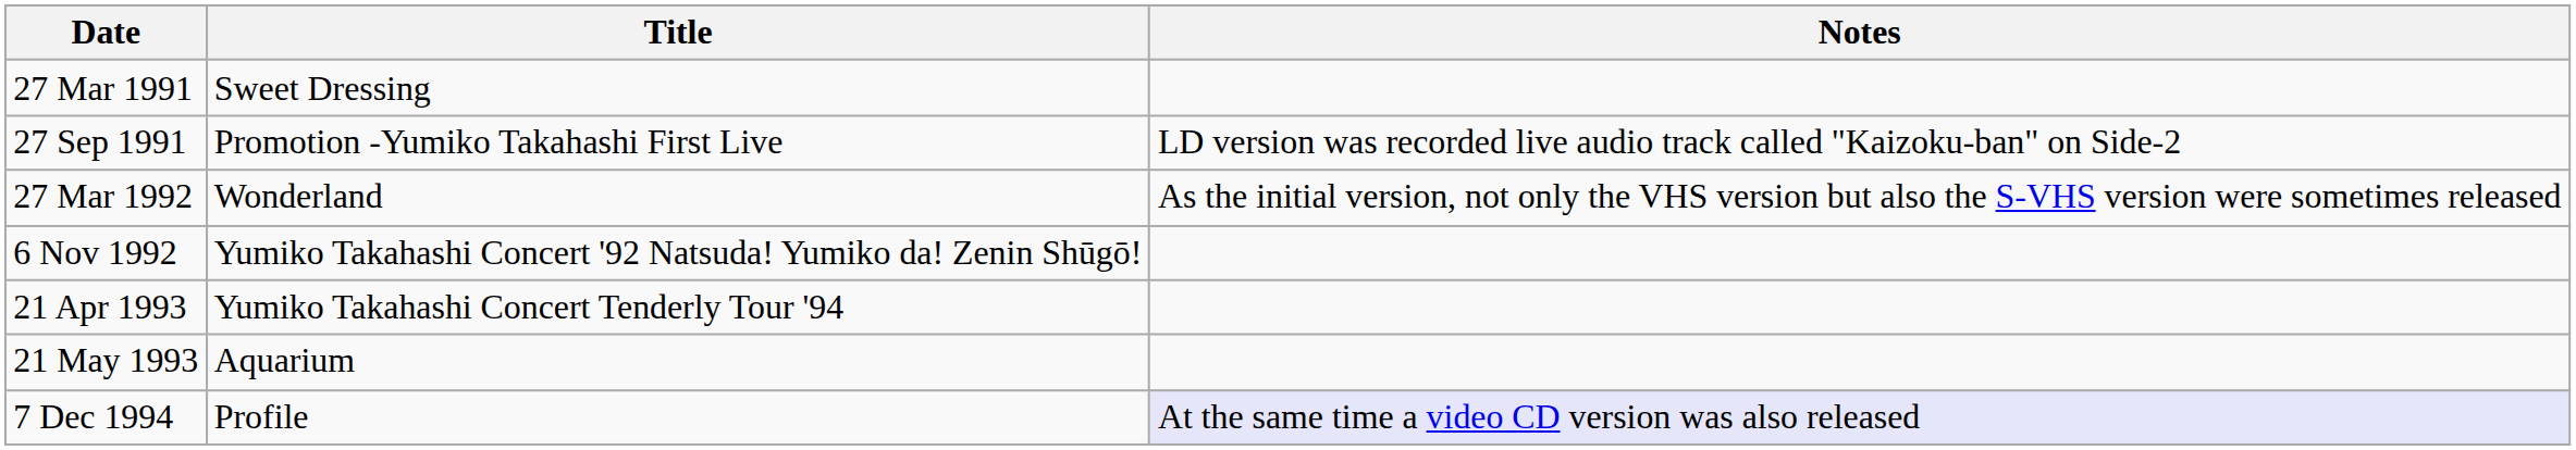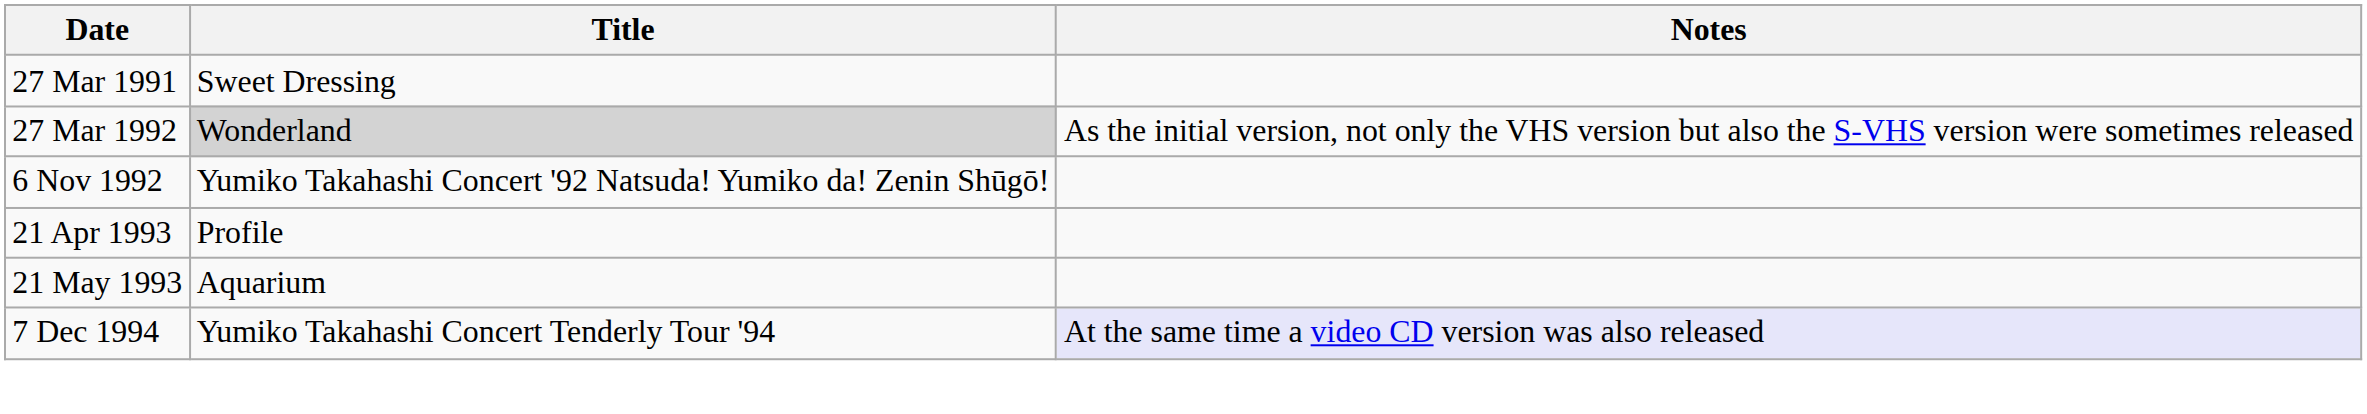 <table class="wikitable">
 <tr>
 <th>Date</th>
 <th>Title</th>
 <th>Notes</th>
 </tr>
 <tr>
 <td>27 Mar 1991</td>
 <td>Sweet Dressing</td>
 <td></td>
 </tr>
 <tr>
-<td>27 Sep 1991</td>
-<td>Promotion -Yumiko Takahashi First Live</td>
-<td>LD version was recorded live audio track called "Kaizoku-ban" on Side-2</td>
-</tr>
-<tr>
 <td>27 Mar 1992</td>
-<td>Wonderland</td>
+<td style="background: lightgrey;">Wonderland</td>
 <td>As the initial version, not only the VHS version but also the <a href='#'>S-VHS</a> version were sometimes released</td>
 </tr>
 <tr>
 <td>6 Nov 1992</td>
 <td>Yumiko Takahashi Concert '92 Natsuda! Yumiko da! Zenin Shūgō!</td>
 <td></td>
 </tr>
 <tr>
 <td>21 Apr 1993</td>
-<td>Yumiko Takahashi Concert Tenderly Tour '94</td>
+<td>Profile</td>
 <td></td>
 </tr>
 <tr>
 <td>21 May 1993</td>
 <td>Aquarium</td>
 <td></td>
 </tr>
 <tr>
 <td>7 Dec 1994</td>
-<td>Profile</td>
+<td>Yumiko Takahashi Concert Tenderly Tour '94</td>
 <td style="background: lavender;">At the same time a <a href='#'>video CD</a> version was also released</td>
 </tr>
 </table>
